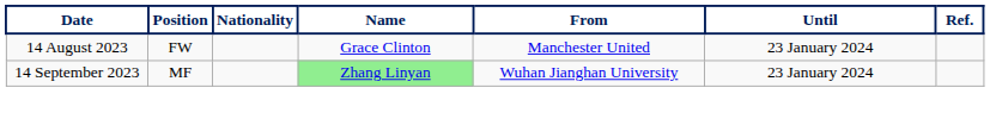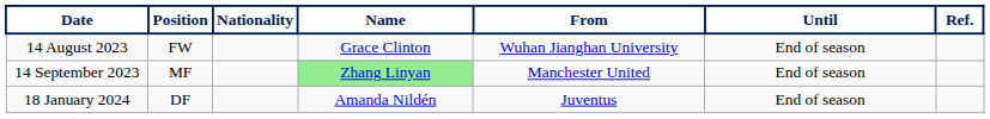 <table class="wikitable" style="text-align:center; font-size:90%; ">
 <tr>
 <th style="background:#fff;color:#001C58;border:2px solid #001C58; width:120px;">Date</th>
 <th style="background:#fff;color:#001C58;border:2px solid #001C58; width:50px;">Position</th>
 <th style="background:#fff;color:#001C58;border:2px solid #001C58; width:50px;">Nationality</th>
 <th style="background:#fff;color:#001C58;border:2px solid #001C58; width:150px;">Name</th>
 <th style="background:#fff;color:#001C58;border:2px solid #001C58; width:200px;">From</th>
 <th style="background:#fff;color:#001C58;border:2px solid #001C58; width:200px;">Until</th>
 <th style="background:#fff;color:#001C58;border:2px solid #001C58; width:35px;">Ref.</th>
 </tr>
 <tr>
 <td>14 August 2023</td>
 <td>FW</td>
 <td></td>
 <td><a href='#'>Grace Clinton</a></td>
-<td> <a href='#'>Manchester United</a></td>
-<td>23 January 2024</td>
+<td> <a href='#'>Wuhan Jianghan University</a></td>
+<td>End of season</td>
 <td></td>
 </tr>
 <tr>
 <td>14 September 2023</td>
 <td>MF</td>
 <td></td>
 <td style="background: lightgreen;"><a href='#'>Zhang Linyan</a></td>
-<td> <a href='#'>Wuhan Jianghan University</a></td>
-<td>23 January 2024</td>
+<td> <a href='#'>Manchester United</a></td>
+<td>End of season</td>
+<td></td>
+</tr>
+<tr>
+<td>18 January 2024</td>
+<td>DF</td>
+<td></td>
+<td><a href='#'>Amanda Nildén</a></td>
+<td> <a href='#'>Juventus</a></td>
+<td>End of season</td>
 <td></td>
 </tr>
 </table>
